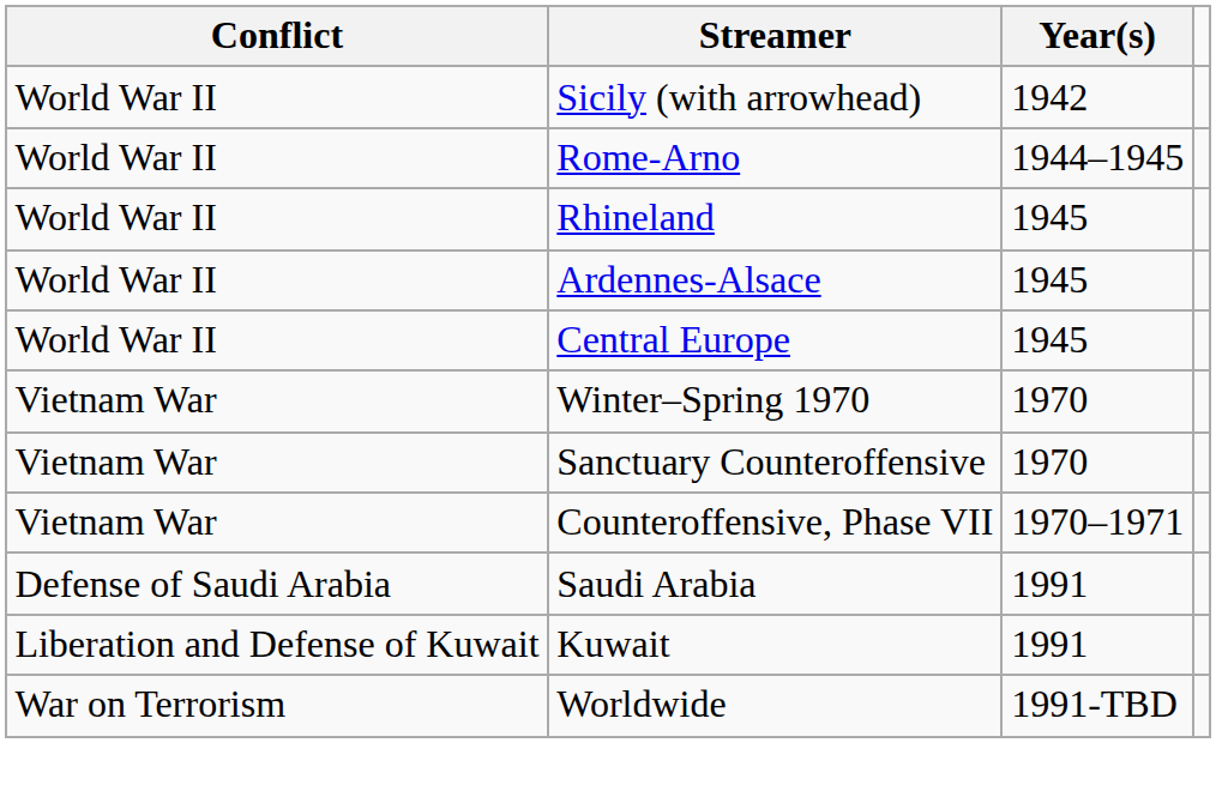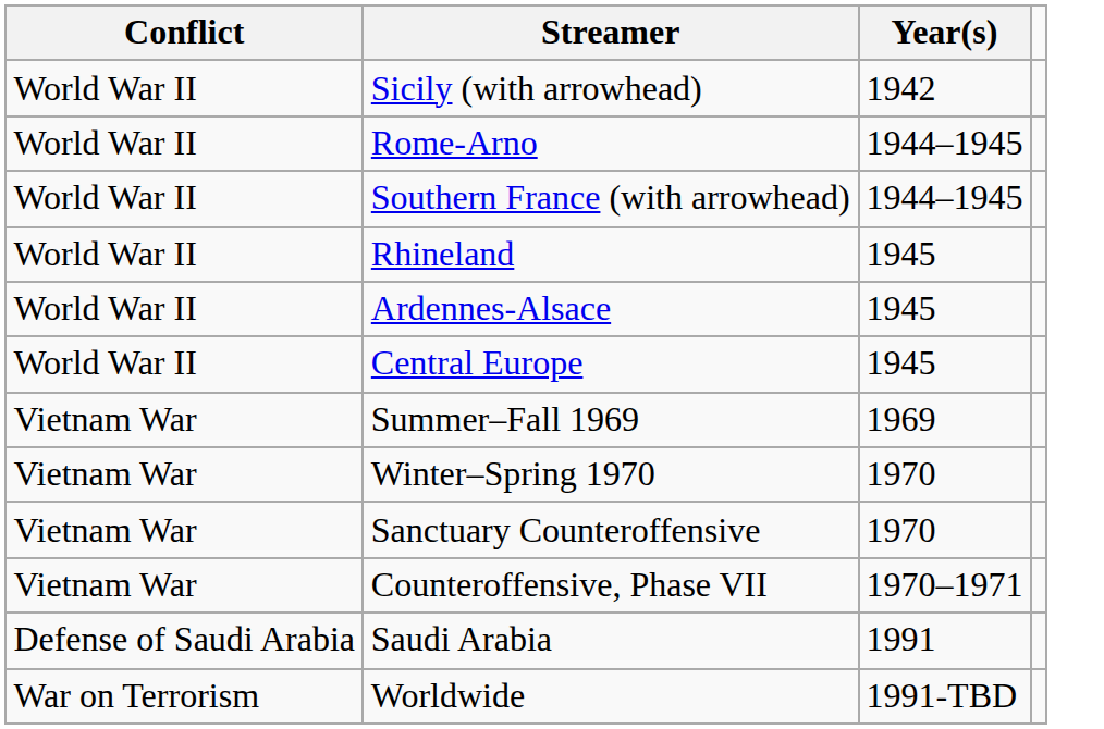 <table class="wikitable mw-collapsible">
 <tr style="background:#efefef;">
 <th>Conflict</th>
 <th>Streamer</th>
 <th>Year(s)</th>
 </tr>
 <tr>
 <td>World War II</td>
 <td><a href='#'>Sicily</a> (with arrowhead)</td>
 <td>1942</td>
 <td></td>
 </tr>
 <tr>
 <td>World War II</td>
 <td><a href='#'>Rome-Arno</a></td>
 <td>1944–1945</td>
 <td></td>
 </tr>
 <tr>
 <td>World War II</td>
+<td><a href='#'>Southern France</a> (with arrowhead)</td>
+<td>1944–1945</td>
+<td></td>
+</tr>
+<tr>
+<td>World War II</td>
 <td><a href='#'>Rhineland</a></td>
 <td>1945</td>
 <td></td>
 </tr>
 <tr>
 <td>World War II</td>
 <td><a href='#'>Ardennes-Alsace</a></td>
 <td>1945</td>
 <td></td>
 </tr>
 <tr>
 <td>World War II</td>
 <td><a href='#'>Central Europe</a></td>
 <td>1945</td>
+<td></td>
+</tr>
+<tr>
+<td>Vietnam War</td>
+<td>Summer–Fall 1969</td>
+<td>1969</td>
 <td></td>
 </tr>
 <tr>
 <td>Vietnam War</td>
 <td>Winter–Spring 1970</td>
 <td>1970</td>
 <td></td>
 </tr>
 <tr>
 <td>Vietnam War</td>
 <td>Sanctuary Counteroffensive</td>
 <td>1970</td>
 <td></td>
 </tr>
 <tr>
 <td>Vietnam War</td>
 <td>Counteroffensive, Phase VII</td>
 <td>1970–1971</td>
 <td></td>
 </tr>
 <tr>
 <td>Defense of Saudi Arabia</td>
 <td>Saudi Arabia</td>
 <td>1991</td>
 <td></td>
 </tr>
 <tr>
-<td>Liberation and Defense of Kuwait</td>
-<td>Kuwait</td>
-<td>1991</td>
-<td></td>
-</tr>
-<tr>
 <td>War on Terrorism</td>
 <td>Worldwide</td>
 <td>1991-TBD</td>
 <td></td>
 </tr>
 <tr>
 </tr>
 </table>
